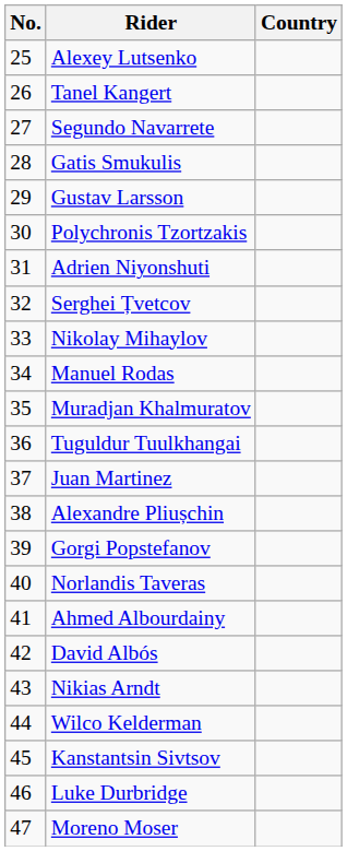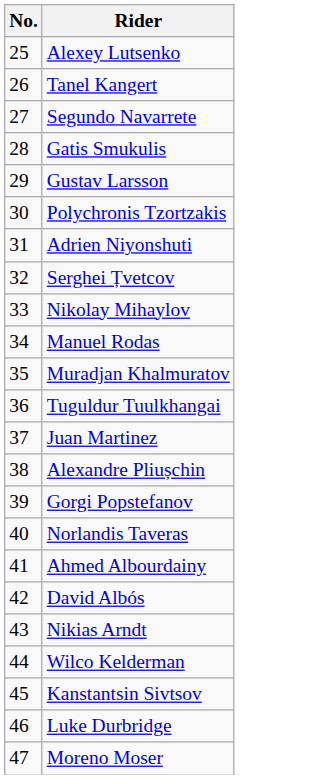 <table class="wikitable" style="font-size:95%; text-align:left;">
 <tr>
 <th>No.</th>
 <th>Rider</th>
-<th>Country</th>
 </tr>
 <tr>
 <td>25</td>
 <td><a href='#'>Alexey Lutsenko</a></td>
-<td></td>
 </tr>
 <tr>
 <td>26</td>
 <td><a href='#'>Tanel Kangert</a></td>
-<td></td>
 </tr>
 <tr>
 <td>27</td>
 <td><a href='#'>Segundo Navarrete</a></td>
-<td></td>
 </tr>
 <tr>
 <td>28</td>
 <td><a href='#'>Gatis Smukulis</a></td>
-<td></td>
 </tr>
 <tr>
 <td>29</td>
 <td><a href='#'>Gustav Larsson</a></td>
-<td></td>
 </tr>
 <tr>
 <td>30</td>
 <td><a href='#'>Polychronis Tzortzakis</a></td>
-<td></td>
 </tr>
 <tr>
 <td>31</td>
 <td><a href='#'>Adrien Niyonshuti</a></td>
-<td></td>
 </tr>
 <tr>
 <td>32</td>
 <td><a href='#'>Serghei Țvetcov</a></td>
-<td></td>
 </tr>
 <tr>
 <td>33</td>
 <td><a href='#'>Nikolay Mihaylov</a></td>
-<td></td>
 </tr>
 <tr>
 <td>34</td>
 <td><a href='#'>Manuel Rodas</a></td>
-<td></td>
 </tr>
 <tr>
 <td>35</td>
 <td><a href='#'>Muradjan Khalmuratov</a></td>
-<td></td>
 </tr>
 <tr>
 <td>36</td>
 <td><a href='#'>Tuguldur Tuulkhangai</a></td>
-<td></td>
 </tr>
 <tr>
 <td>37</td>
 <td><a href='#'>Juan Martinez</a></td>
-<td></td>
 </tr>
 <tr>
 <td>38</td>
 <td><a href='#'>Alexandre Pliușchin</a></td>
-<td></td>
 </tr>
 <tr>
 <td>39</td>
 <td><a href='#'>Gorgi Popstefanov</a></td>
-<td></td>
 </tr>
 <tr>
 <td>40</td>
 <td><a href='#'>Norlandis Taveras</a></td>
-<td></td>
 </tr>
 <tr>
 <td>41</td>
 <td><a href='#'>Ahmed Albourdainy</a></td>
-<td></td>
 </tr>
 <tr>
 <td>42</td>
 <td><a href='#'>David Albós</a></td>
-<td></td>
 </tr>
 <tr>
 <td>43</td>
 <td><a href='#'>Nikias Arndt</a></td>
-<td></td>
 </tr>
 <tr>
 <td>44</td>
 <td><a href='#'>Wilco Kelderman</a></td>
-<td></td>
 </tr>
 <tr>
 <td>45</td>
 <td><a href='#'>Kanstantsin Sivtsov</a></td>
-<td></td>
 </tr>
 <tr>
 <td>46</td>
 <td><a href='#'>Luke Durbridge</a></td>
-<td></td>
 </tr>
 <tr>
 <td>47</td>
 <td><a href='#'>Moreno Moser</a></td>
-<td></td>
 </tr>
 </table>
